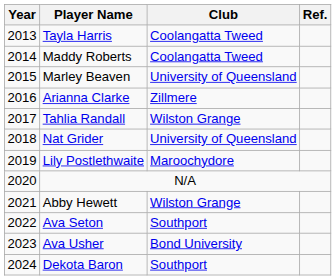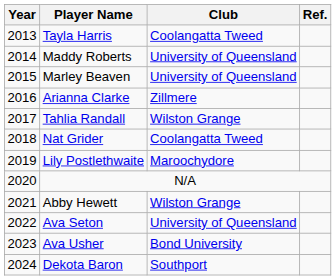 <table class="wikitable sortable">
 <tr>
 <th>Year</th>
 <th>Player Name</th>
 <th>Club</th>
 <th class="unsortable">Ref.</th>
 </tr>
 <tr>
 <td>2013</td>
 <td><a href='#'>Tayla Harris</a></td>
 <td><a href='#'>Coolangatta Tweed</a></td>
 <td></td>
 </tr>
 <tr>
 <td>2014</td>
 <td>Maddy Roberts</td>
-<td><a href='#'>Coolangatta Tweed</a></td>
+<td><a href='#'>University of Queensland</a></td>
 <td></td>
 </tr>
 <tr>
 <td>2015</td>
 <td>Marley Beaven</td>
 <td><a href='#'>University of Queensland</a></td>
 <td></td>
 </tr>
 <tr>
 <td>2016</td>
 <td><a href='#'>Arianna Clarke</a></td>
 <td><a href='#'>Zillmere</a></td>
 <td></td>
 </tr>
 <tr>
 <td>2017</td>
 <td><a href='#'>Tahlia Randall</a></td>
 <td><a href='#'>Wilston Grange</a></td>
 <td></td>
 </tr>
 <tr>
 <td>2018</td>
 <td><a href='#'>Nat Grider</a></td>
-<td><a href='#'>University of Queensland</a></td>
+<td><a href='#'>Coolangatta Tweed</a></td>
 <td></td>
 </tr>
 <tr>
 <td>2019</td>
 <td><a href='#'>Lily Postlethwaite</a></td>
 <td><a href='#'>Maroochydore</a></td>
 <td></td>
 </tr>
 <tr>
 <td>2020</td>
 <td align=center colspan=3>N/A</td>
 </tr>
 <tr>
 <td>2021</td>
 <td>Abby Hewett</td>
 <td><a href='#'>Wilston Grange</a></td>
 <td></td>
 </tr>
 <tr>
 <td>2022</td>
 <td><a href='#'>Ava Seton</a></td>
-<td><a href='#'>Southport</a></td>
+<td><a href='#'>University of Queensland</a></td>
 <td></td>
 </tr>
 <tr>
 <td>2023</td>
 <td><a href='#'>Ava Usher</a></td>
 <td><a href='#'>Bond University</a></td>
 <td></td>
 </tr>
 <tr>
 <td>2024</td>
 <td><a href='#'>Dekota Baron</a></td>
 <td><a href='#'>Southport</a></td>
 <td></td>
 </tr>
 </table>
